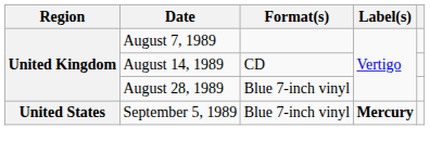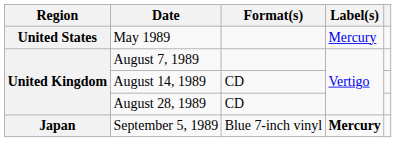 <table class="wikitable plainrowheaders">
 <tr>
 <th scope="col">Region</th>
 <th scope="col">Date</th>
 <th scope="col">Format(s)</th>
 <th scope="col">Label(s)</th>
 <th scope="col"></th>
+</tr>
+<tr>
+<th scope="row">United States</th>
+<td>May 1989</td>
+<td></td>
+<td><a href='#'>Mercury</a></td>
+<td></td>
 </tr>
 <tr>
 <th scope="row" rowspan="3">United Kingdom</th>
 <td>August 7, 1989</td>
 <td></td>
 <td rowspan="3"><a href='#'>Vertigo</a></td>
 <td></td>
 </tr>
 <tr>
 <td>August 14, 1989</td>
 <td>CD</td>
 <td></td>
 </tr>
 <tr>
 <td>August 28, 1989</td>
-<td>Blue 7-inch vinyl</td>
+<td>CD</td>
 <td></td>
 </tr>
 <tr>
-<th scope="row">United States</th>
+<th scope="row">Japan</th>
 <td>September 5, 1989</td>
 <td>Blue 7-inch vinyl</td>
 <td><strong>Mercury</strong></td>
 <td></td>
 </tr>
 </table>
